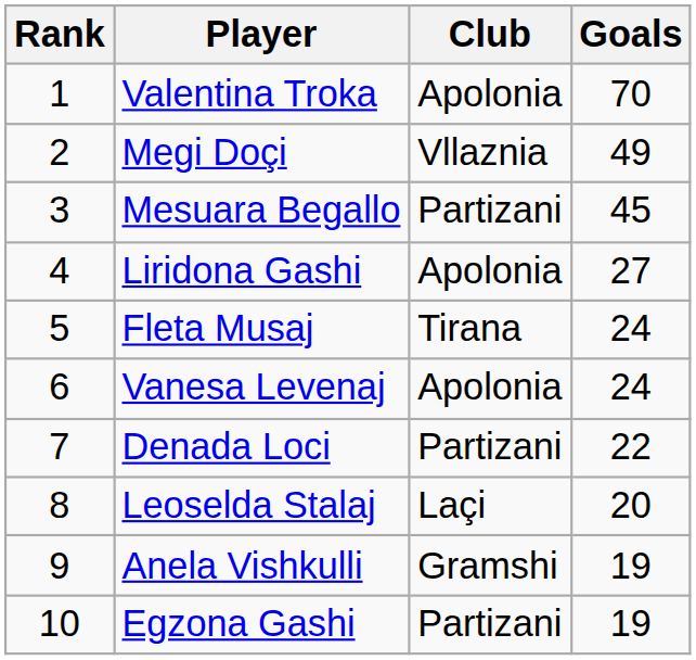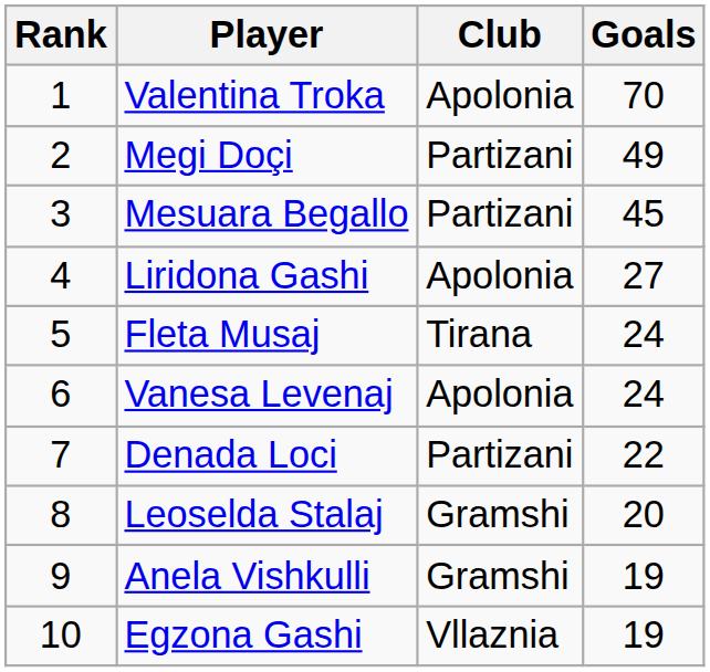 <table class="wikitable" style="text-align:center">
 <tr>
 <th>Rank</th>
 <th>Player</th>
 <th>Club</th>
 <th>Goals</th>
 </tr>
 <tr>
 <td rowspan="1">1</td>
 <td align="left"> <a href='#'>Valentina Troka</a></td>
 <td align="left">Apolonia</td>
 <td rowspan="1">70</td>
 </tr>
 <tr>
 <td rowspan="1">2</td>
 <td align="left"> <a href='#'>Megi Doçi</a></td>
-<td align="left">Vllaznia</td>
+<td align="left">Partizani</td>
 <td rowspan="1">49</td>
 </tr>
 <tr>
 <td rowspan="1">3</td>
 <td align="left"> <a href='#'>Mesuara Begallo</a></td>
 <td align="left">Partizani</td>
 <td rowspan="1">45</td>
 </tr>
 <tr>
 <td rowspan="1">4</td>
 <td align="left"> <a href='#'>Liridona Gashi</a></td>
 <td align="left">Apolonia</td>
 <td rowspan="1">27</td>
 </tr>
 <tr>
 <td rowspan="1">5</td>
 <td align="left"> <a href='#'>Fleta Musaj</a></td>
 <td align="left">Tirana</td>
 <td rowspan="1">24</td>
 </tr>
 <tr>
 <td rowspan="1">6</td>
 <td align="left"> <a href='#'>Vanesa Levenaj</a></td>
 <td align="left">Apolonia</td>
 <td rowspan="1">24</td>
 </tr>
 <tr>
 <td rowspan="1">7</td>
 <td align="left"> <a href='#'>Denada Loci</a></td>
 <td align="left">Partizani</td>
 <td rowspan="1">22</td>
 </tr>
 <tr>
 <td rowspan="1">8</td>
 <td align="left"> <a href='#'>Leoselda Stalaj</a></td>
-<td align="left">Laçi</td>
+<td align="left">Gramshi</td>
 <td rowspan="1">20</td>
 </tr>
 <tr>
 <td rowspan="1">9</td>
 <td align="left"> <a href='#'>Anela Vishkulli</a></td>
 <td align="left">Gramshi</td>
 <td rowspan="1">19</td>
 </tr>
 <tr>
 <td rowspan="1">10</td>
 <td align="left"> <a href='#'>Egzona Gashi</a></td>
-<td align="left">Partizani</td>
+<td align="left">Vllaznia</td>
 <td rowspan="1">19</td>
 </tr>
 </table>
